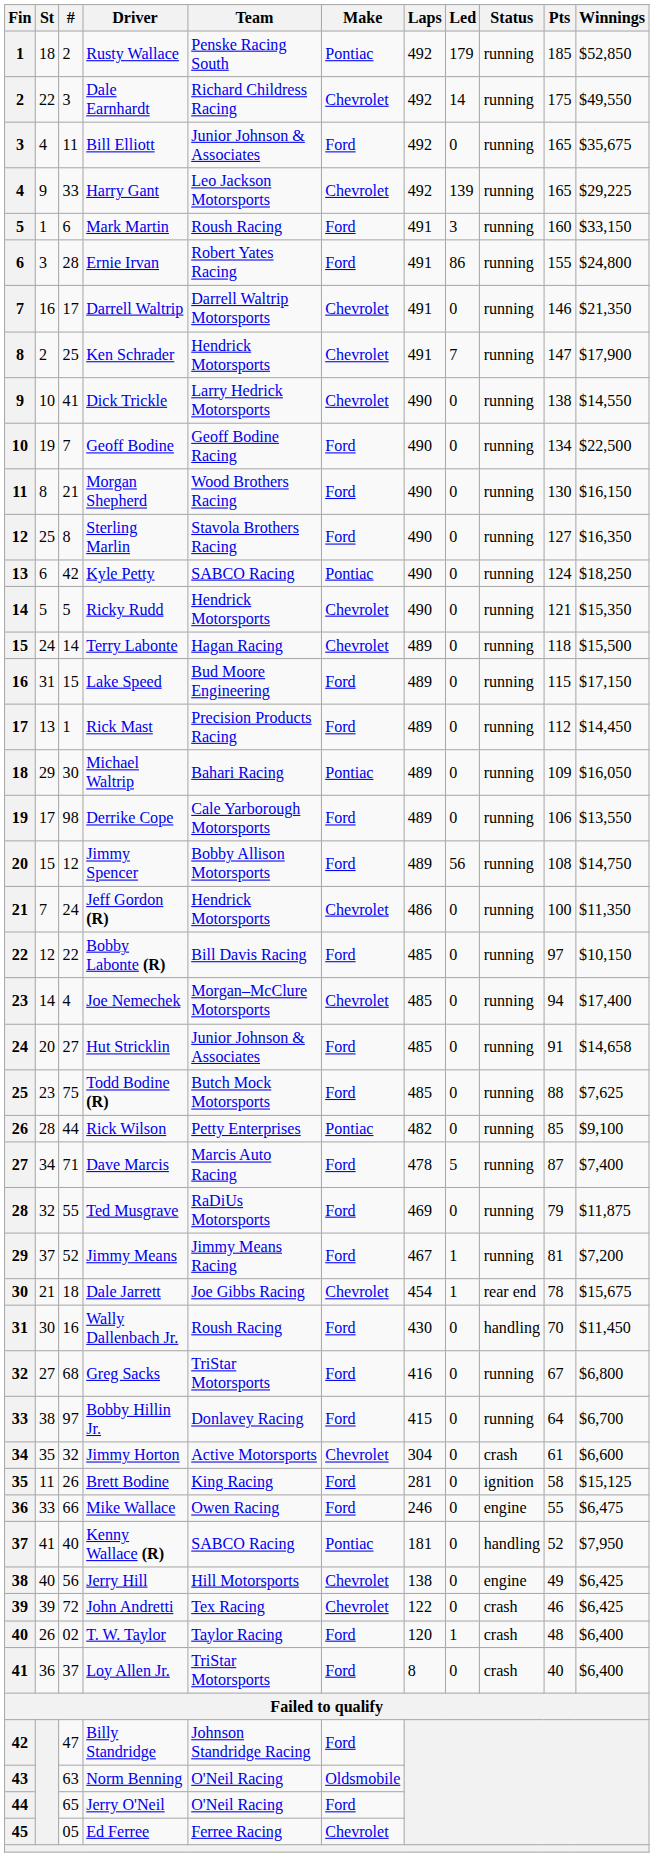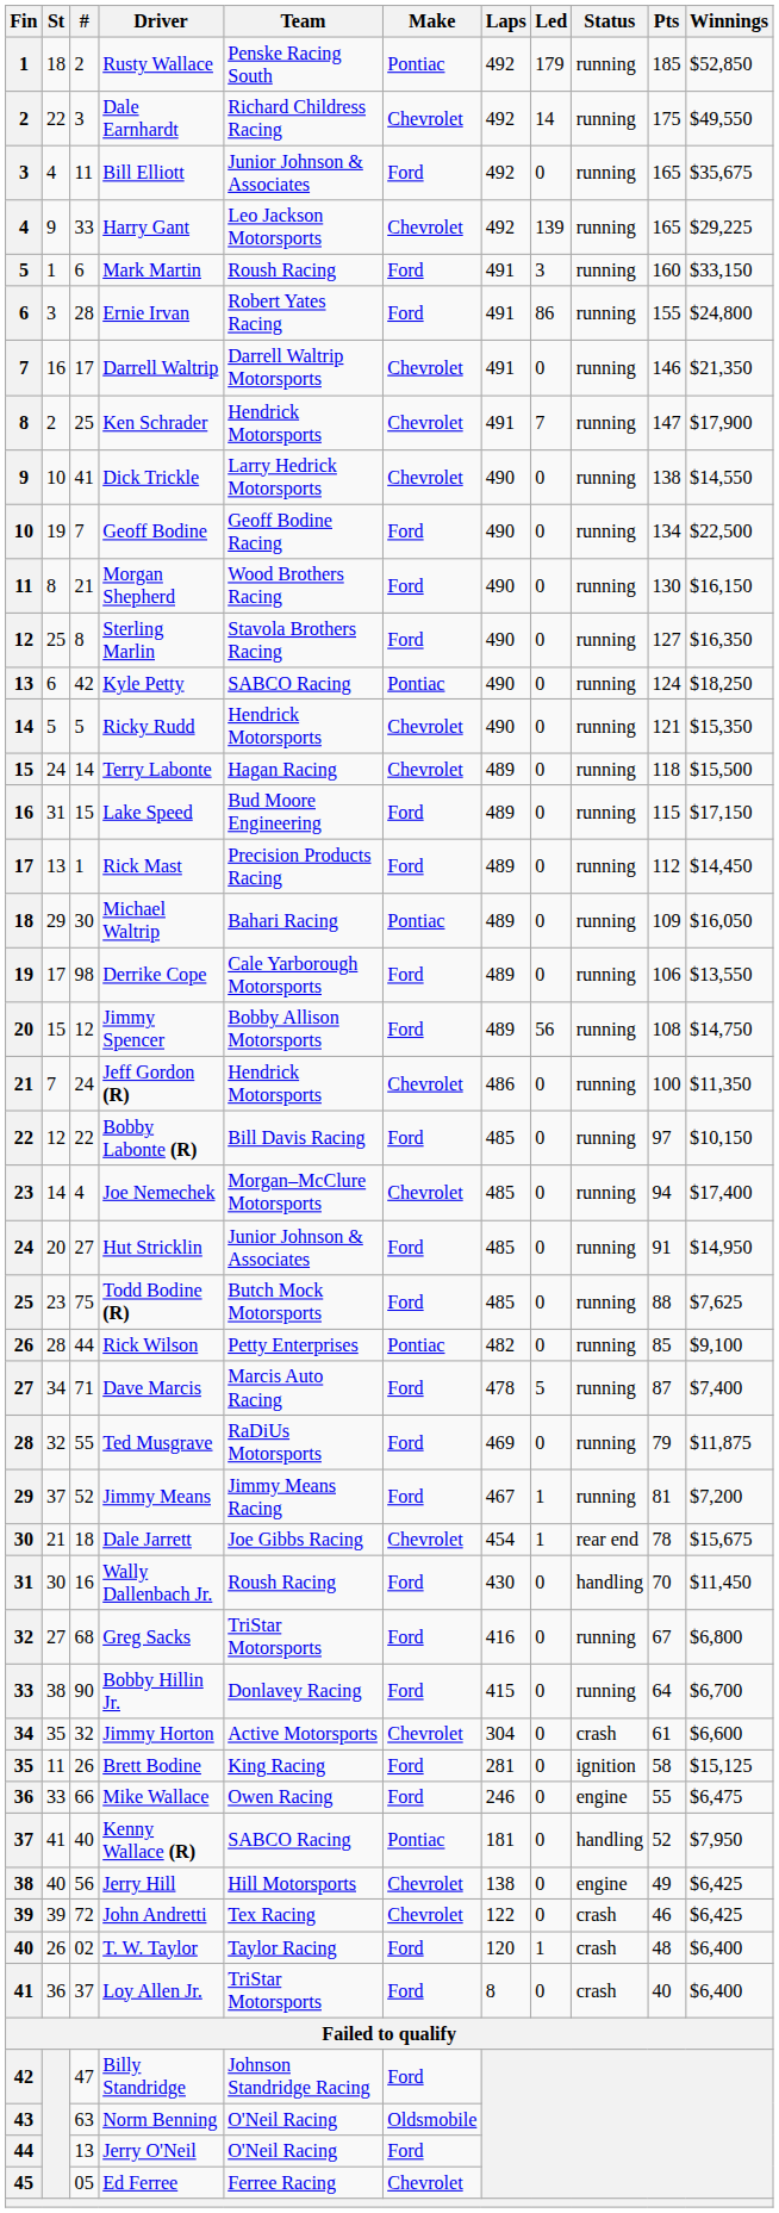 <table class="wikitable" style="font-size:95%">
 <tr>
 <th>Fin</th>
 <th>St</th>
 <th>#</th>
 <th>Driver</th>
 <th>Team</th>
 <th>Make</th>
 <th>Laps</th>
 <th>Led</th>
 <th>Status</th>
 <th>Pts</th>
 <th>Winnings</th>
 </tr>
 <tr>
 <th>1</th>
 <td>18</td>
 <td>2</td>
 <td><a href='#'>Rusty Wallace</a></td>
 <td><a href='#'>Penske Racing South</a></td>
 <td><a href='#'>Pontiac</a></td>
 <td>492</td>
 <td>179</td>
 <td>running</td>
 <td>185</td>
 <td>$52,850</td>
 </tr>
 <tr>
 <th>2</th>
 <td>22</td>
 <td>3</td>
 <td><a href='#'>Dale Earnhardt</a></td>
 <td><a href='#'>Richard Childress Racing</a></td>
 <td><a href='#'>Chevrolet</a></td>
 <td>492</td>
 <td>14</td>
 <td>running</td>
 <td>175</td>
 <td>$49,550</td>
 </tr>
 <tr>
 <th>3</th>
 <td>4</td>
 <td>11</td>
 <td><a href='#'>Bill Elliott</a></td>
 <td><a href='#'>Junior Johnson & Associates</a></td>
 <td><a href='#'>Ford</a></td>
 <td>492</td>
 <td>0</td>
 <td>running</td>
 <td>165</td>
 <td>$35,675</td>
 </tr>
 <tr>
 <th>4</th>
 <td>9</td>
 <td>33</td>
 <td><a href='#'>Harry Gant</a></td>
 <td><a href='#'>Leo Jackson Motorsports</a></td>
 <td><a href='#'>Chevrolet</a></td>
 <td>492</td>
 <td>139</td>
 <td>running</td>
 <td>165</td>
 <td>$29,225</td>
 </tr>
 <tr>
 <th>5</th>
 <td>1</td>
 <td>6</td>
 <td><a href='#'>Mark Martin</a></td>
 <td><a href='#'>Roush Racing</a></td>
 <td><a href='#'>Ford</a></td>
 <td>491</td>
 <td>3</td>
 <td>running</td>
 <td>160</td>
 <td>$33,150</td>
 </tr>
 <tr>
 <th>6</th>
 <td>3</td>
 <td>28</td>
 <td><a href='#'>Ernie Irvan</a></td>
 <td><a href='#'>Robert Yates Racing</a></td>
 <td><a href='#'>Ford</a></td>
 <td>491</td>
 <td>86</td>
 <td>running</td>
 <td>155</td>
 <td>$24,800</td>
 </tr>
 <tr>
 <th>7</th>
 <td>16</td>
 <td>17</td>
 <td><a href='#'>Darrell Waltrip</a></td>
 <td><a href='#'>Darrell Waltrip Motorsports</a></td>
 <td><a href='#'>Chevrolet</a></td>
 <td>491</td>
 <td>0</td>
 <td>running</td>
 <td>146</td>
 <td>$21,350</td>
 </tr>
 <tr>
 <th>8</th>
 <td>2</td>
 <td>25</td>
 <td><a href='#'>Ken Schrader</a></td>
 <td><a href='#'>Hendrick Motorsports</a></td>
 <td><a href='#'>Chevrolet</a></td>
 <td>491</td>
 <td>7</td>
 <td>running</td>
 <td>147</td>
 <td>$17,900</td>
 </tr>
 <tr>
 <th>9</th>
 <td>10</td>
 <td>41</td>
 <td><a href='#'>Dick Trickle</a></td>
 <td><a href='#'>Larry Hedrick Motorsports</a></td>
 <td><a href='#'>Chevrolet</a></td>
 <td>490</td>
 <td>0</td>
 <td>running</td>
 <td>138</td>
 <td>$14,550</td>
 </tr>
 <tr>
 <th>10</th>
 <td>19</td>
 <td>7</td>
 <td><a href='#'>Geoff Bodine</a></td>
 <td><a href='#'>Geoff Bodine Racing</a></td>
 <td><a href='#'>Ford</a></td>
 <td>490</td>
 <td>0</td>
 <td>running</td>
 <td>134</td>
 <td>$22,500</td>
 </tr>
 <tr>
 <th>11</th>
 <td>8</td>
 <td>21</td>
 <td><a href='#'>Morgan Shepherd</a></td>
 <td><a href='#'>Wood Brothers Racing</a></td>
 <td><a href='#'>Ford</a></td>
 <td>490</td>
 <td>0</td>
 <td>running</td>
 <td>130</td>
 <td>$16,150</td>
 </tr>
 <tr>
 <th>12</th>
 <td>25</td>
 <td>8</td>
 <td><a href='#'>Sterling Marlin</a></td>
 <td><a href='#'>Stavola Brothers Racing</a></td>
 <td><a href='#'>Ford</a></td>
 <td>490</td>
 <td>0</td>
 <td>running</td>
 <td>127</td>
 <td>$16,350</td>
 </tr>
 <tr>
 <th>13</th>
 <td>6</td>
 <td>42</td>
 <td><a href='#'>Kyle Petty</a></td>
 <td><a href='#'>SABCO Racing</a></td>
 <td><a href='#'>Pontiac</a></td>
 <td>490</td>
 <td>0</td>
 <td>running</td>
 <td>124</td>
 <td>$18,250</td>
 </tr>
 <tr>
 <th>14</th>
 <td>5</td>
 <td>5</td>
 <td><a href='#'>Ricky Rudd</a></td>
 <td><a href='#'>Hendrick Motorsports</a></td>
 <td><a href='#'>Chevrolet</a></td>
 <td>490</td>
 <td>0</td>
 <td>running</td>
 <td>121</td>
 <td>$15,350</td>
 </tr>
 <tr>
 <th>15</th>
 <td>24</td>
 <td>14</td>
 <td><a href='#'>Terry Labonte</a></td>
 <td><a href='#'>Hagan Racing</a></td>
 <td><a href='#'>Chevrolet</a></td>
 <td>489</td>
 <td>0</td>
 <td>running</td>
 <td>118</td>
 <td>$15,500</td>
 </tr>
 <tr>
 <th>16</th>
 <td>31</td>
 <td>15</td>
 <td><a href='#'>Lake Speed</a></td>
 <td><a href='#'>Bud Moore Engineering</a></td>
 <td><a href='#'>Ford</a></td>
 <td>489</td>
 <td>0</td>
 <td>running</td>
 <td>115</td>
 <td>$17,150</td>
 </tr>
 <tr>
 <th>17</th>
 <td>13</td>
 <td>1</td>
 <td><a href='#'>Rick Mast</a></td>
 <td><a href='#'>Precision Products Racing</a></td>
 <td><a href='#'>Ford</a></td>
 <td>489</td>
 <td>0</td>
 <td>running</td>
 <td>112</td>
 <td>$14,450</td>
 </tr>
 <tr>
 <th>18</th>
 <td>29</td>
 <td>30</td>
 <td><a href='#'>Michael Waltrip</a></td>
 <td><a href='#'>Bahari Racing</a></td>
 <td><a href='#'>Pontiac</a></td>
 <td>489</td>
 <td>0</td>
 <td>running</td>
 <td>109</td>
 <td>$16,050</td>
 </tr>
 <tr>
 <th>19</th>
 <td>17</td>
 <td>98</td>
 <td><a href='#'>Derrike Cope</a></td>
 <td><a href='#'>Cale Yarborough Motorsports</a></td>
 <td><a href='#'>Ford</a></td>
 <td>489</td>
 <td>0</td>
 <td>running</td>
 <td>106</td>
 <td>$13,550</td>
 </tr>
 <tr>
 <th>20</th>
 <td>15</td>
 <td>12</td>
 <td><a href='#'>Jimmy Spencer</a></td>
 <td><a href='#'>Bobby Allison Motorsports</a></td>
 <td><a href='#'>Ford</a></td>
 <td>489</td>
 <td>56</td>
 <td>running</td>
 <td>108</td>
 <td>$14,750</td>
 </tr>
 <tr>
 <th>21</th>
 <td>7</td>
 <td>24</td>
 <td><a href='#'>Jeff Gordon</a> <strong>(R)</strong></td>
 <td><a href='#'>Hendrick Motorsports</a></td>
 <td><a href='#'>Chevrolet</a></td>
 <td>486</td>
 <td>0</td>
 <td>running</td>
 <td>100</td>
 <td>$11,350</td>
 </tr>
 <tr>
 <th>22</th>
 <td>12</td>
 <td>22</td>
 <td><a href='#'>Bobby Labonte</a> <strong>(R)</strong></td>
 <td><a href='#'>Bill Davis Racing</a></td>
 <td><a href='#'>Ford</a></td>
 <td>485</td>
 <td>0</td>
 <td>running</td>
 <td>97</td>
 <td>$10,150</td>
 </tr>
 <tr>
 <th>23</th>
 <td>14</td>
 <td>4</td>
 <td><a href='#'>Joe Nemechek</a></td>
 <td><a href='#'>Morgan–McClure Motorsports</a></td>
 <td><a href='#'>Chevrolet</a></td>
 <td>485</td>
 <td>0</td>
 <td>running</td>
 <td>94</td>
 <td>$17,400</td>
 </tr>
 <tr>
 <th>24</th>
 <td>20</td>
 <td>27</td>
 <td><a href='#'>Hut Stricklin</a></td>
 <td><a href='#'>Junior Johnson & Associates</a></td>
 <td><a href='#'>Ford</a></td>
 <td>485</td>
 <td>0</td>
 <td>running</td>
 <td>91</td>
-<td>$14,658</td>
+<td>$14,950</td>
 </tr>
 <tr>
 <th>25</th>
 <td>23</td>
 <td>75</td>
 <td><a href='#'>Todd Bodine</a> <strong>(R)</strong></td>
 <td><a href='#'>Butch Mock Motorsports</a></td>
 <td><a href='#'>Ford</a></td>
 <td>485</td>
 <td>0</td>
 <td>running</td>
 <td>88</td>
 <td>$7,625</td>
 </tr>
 <tr>
 <th>26</th>
 <td>28</td>
 <td>44</td>
 <td><a href='#'>Rick Wilson</a></td>
 <td><a href='#'>Petty Enterprises</a></td>
 <td><a href='#'>Pontiac</a></td>
 <td>482</td>
 <td>0</td>
 <td>running</td>
 <td>85</td>
 <td>$9,100</td>
 </tr>
 <tr>
 <th>27</th>
 <td>34</td>
 <td>71</td>
 <td><a href='#'>Dave Marcis</a></td>
 <td><a href='#'>Marcis Auto Racing</a></td>
 <td><a href='#'>Ford</a></td>
 <td>478</td>
 <td>5</td>
 <td>running</td>
 <td>87</td>
 <td>$7,400</td>
 </tr>
 <tr>
 <th>28</th>
 <td>32</td>
 <td>55</td>
 <td><a href='#'>Ted Musgrave</a></td>
 <td><a href='#'>RaDiUs Motorsports</a></td>
 <td><a href='#'>Ford</a></td>
 <td>469</td>
 <td>0</td>
 <td>running</td>
 <td>79</td>
 <td>$11,875</td>
 </tr>
 <tr>
 <th>29</th>
 <td>37</td>
 <td>52</td>
 <td><a href='#'>Jimmy Means</a></td>
 <td><a href='#'>Jimmy Means Racing</a></td>
 <td><a href='#'>Ford</a></td>
 <td>467</td>
 <td>1</td>
 <td>running</td>
 <td>81</td>
 <td>$7,200</td>
 </tr>
 <tr>
 <th>30</th>
 <td>21</td>
 <td>18</td>
 <td><a href='#'>Dale Jarrett</a></td>
 <td><a href='#'>Joe Gibbs Racing</a></td>
 <td><a href='#'>Chevrolet</a></td>
 <td>454</td>
 <td>1</td>
 <td>rear end</td>
 <td>78</td>
 <td>$15,675</td>
 </tr>
 <tr>
 <th>31</th>
 <td>30</td>
 <td>16</td>
 <td><a href='#'>Wally Dallenbach Jr.</a></td>
 <td><a href='#'>Roush Racing</a></td>
 <td><a href='#'>Ford</a></td>
 <td>430</td>
 <td>0</td>
 <td>handling</td>
 <td>70</td>
 <td>$11,450</td>
 </tr>
 <tr>
 <th>32</th>
 <td>27</td>
 <td>68</td>
 <td><a href='#'>Greg Sacks</a></td>
 <td><a href='#'>TriStar Motorsports</a></td>
 <td><a href='#'>Ford</a></td>
 <td>416</td>
 <td>0</td>
 <td>running</td>
 <td>67</td>
 <td>$6,800</td>
 </tr>
 <tr>
 <th>33</th>
 <td>38</td>
-<td>97</td>
+<td>90</td>
 <td><a href='#'>Bobby Hillin Jr.</a></td>
 <td><a href='#'>Donlavey Racing</a></td>
 <td><a href='#'>Ford</a></td>
 <td>415</td>
 <td>0</td>
 <td>running</td>
 <td>64</td>
 <td>$6,700</td>
 </tr>
 <tr>
 <th>34</th>
 <td>35</td>
 <td>32</td>
 <td><a href='#'>Jimmy Horton</a></td>
 <td><a href='#'>Active Motorsports</a></td>
 <td><a href='#'>Chevrolet</a></td>
 <td>304</td>
 <td>0</td>
 <td>crash</td>
 <td>61</td>
 <td>$6,600</td>
 </tr>
 <tr>
 <th>35</th>
 <td>11</td>
 <td>26</td>
 <td><a href='#'>Brett Bodine</a></td>
 <td><a href='#'>King Racing</a></td>
 <td><a href='#'>Ford</a></td>
 <td>281</td>
 <td>0</td>
 <td>ignition</td>
 <td>58</td>
 <td>$15,125</td>
 </tr>
 <tr>
 <th>36</th>
 <td>33</td>
 <td>66</td>
 <td><a href='#'>Mike Wallace</a></td>
 <td><a href='#'>Owen Racing</a></td>
 <td><a href='#'>Ford</a></td>
 <td>246</td>
 <td>0</td>
 <td>engine</td>
 <td>55</td>
 <td>$6,475</td>
 </tr>
 <tr>
 <th>37</th>
 <td>41</td>
 <td>40</td>
 <td><a href='#'>Kenny Wallace</a> <strong>(R)</strong></td>
 <td><a href='#'>SABCO Racing</a></td>
 <td><a href='#'>Pontiac</a></td>
 <td>181</td>
 <td>0</td>
 <td>handling</td>
 <td>52</td>
 <td>$7,950</td>
 </tr>
 <tr>
 <th>38</th>
 <td>40</td>
 <td>56</td>
 <td><a href='#'>Jerry Hill</a></td>
 <td><a href='#'>Hill Motorsports</a></td>
 <td><a href='#'>Chevrolet</a></td>
 <td>138</td>
 <td>0</td>
 <td>engine</td>
 <td>49</td>
 <td>$6,425</td>
 </tr>
 <tr>
 <th>39</th>
 <td>39</td>
 <td>72</td>
 <td><a href='#'>John Andretti</a></td>
 <td><a href='#'>Tex Racing</a></td>
 <td><a href='#'>Chevrolet</a></td>
 <td>122</td>
 <td>0</td>
 <td>crash</td>
 <td>46</td>
 <td>$6,425</td>
 </tr>
 <tr>
 <th>40</th>
 <td>26</td>
 <td>02</td>
 <td><a href='#'>T. W. Taylor</a></td>
 <td><a href='#'>Taylor Racing</a></td>
 <td><a href='#'>Ford</a></td>
 <td>120</td>
 <td>1</td>
 <td>crash</td>
 <td>48</td>
 <td>$6,400</td>
 </tr>
 <tr>
 <th>41</th>
 <td>36</td>
 <td>37</td>
 <td><a href='#'>Loy Allen Jr.</a></td>
 <td><a href='#'>TriStar Motorsports</a></td>
 <td><a href='#'>Ford</a></td>
 <td>8</td>
 <td>0</td>
 <td>crash</td>
 <td>40</td>
 <td>$6,400</td>
 </tr>
 <tr>
 <th colspan="11">Failed to qualify</th>
 </tr>
 <tr>
 <th>42</th>
 <th rowspan="4"></th>
 <td>47</td>
 <td><a href='#'>Billy Standridge</a></td>
 <td><a href='#'>Johnson Standridge Racing</a></td>
 <td><a href='#'>Ford</a></td>
 <th colspan="5" rowspan="4"></th>
 </tr>
 <tr>
 <th>43</th>
 <td>63</td>
 <td><a href='#'>Norm Benning</a></td>
 <td><a href='#'>O'Neil Racing</a></td>
 <td><a href='#'>Oldsmobile</a></td>
 </tr>
 <tr>
 <th>44</th>
-<td>65</td>
+<td>13</td>
 <td><a href='#'>Jerry O'Neil</a></td>
 <td><a href='#'>O'Neil Racing</a></td>
 <td><a href='#'>Ford</a></td>
 </tr>
 <tr>
 <th>45</th>
 <td>05</td>
 <td><a href='#'>Ed Ferree</a></td>
 <td><a href='#'>Ferree Racing</a></td>
 <td><a href='#'>Chevrolet</a></td>
 </tr>
 <tr>
 <th colspan="11"></th>
 </tr>
 </table>
